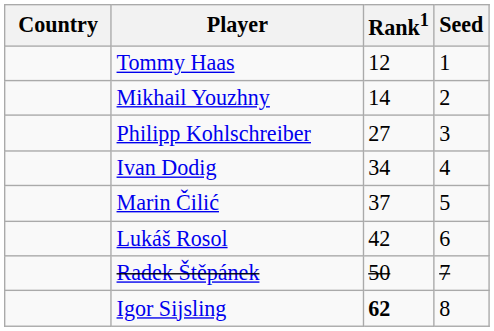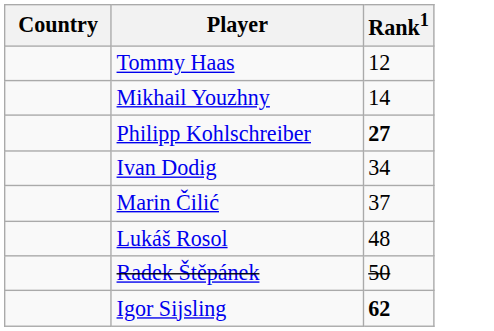 <table class="sortable wikitable">
 <tr>
 <th width="70">Country</th>
 <th width="175">Player</th>
 <th>Rank<sup>1</sup></th>
-<th>Seed</th>
 </tr>
 <tr>
 <td></td>
 <td><a href='#'>Tommy Haas</a></td>
 <td>12</td>
-<td>1</td>
 </tr>
 <tr>
 <td></td>
 <td><a href='#'>Mikhail Youzhny</a></td>
 <td>14</td>
-<td>2</td>
 </tr>
 <tr>
 <td></td>
 <td><a href='#'>Philipp Kohlschreiber</a></td>
-<td>27</td>
-<td>3</td>
+<td><strong>27</strong></td>
 </tr>
 <tr>
 <td></td>
 <td><a href='#'>Ivan Dodig</a></td>
 <td>34</td>
-<td>4</td>
 </tr>
 <tr>
 <td></td>
 <td><a href='#'>Marin Čilić</a></td>
 <td>37</td>
-<td>5</td>
 </tr>
 <tr>
 <td></td>
 <td><a href='#'>Lukáš Rosol</a></td>
-<td>42</td>
-<td>6</td>
+<td>48</td>
 </tr>
 <tr>
 <td><s></s></td>
 <td><s><a href='#'>Radek Štěpánek</a></s></td>
 <td><s>50</s></td>
-<td><s>7</s></td>
 </tr>
 <tr>
 <td></td>
 <td><a href='#'>Igor Sijsling</a></td>
 <td><strong>62</strong></td>
-<td>8</td>
 </tr>
 </table>
